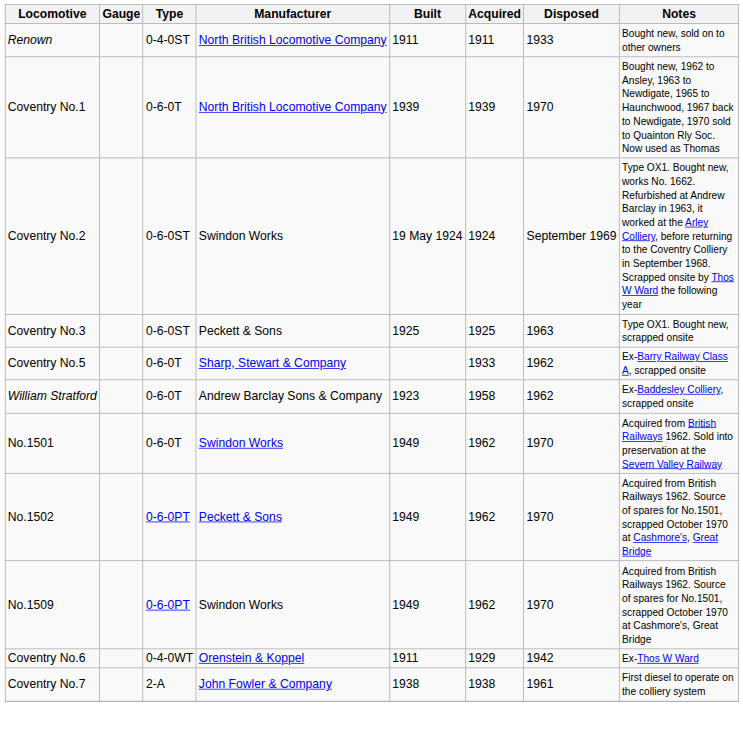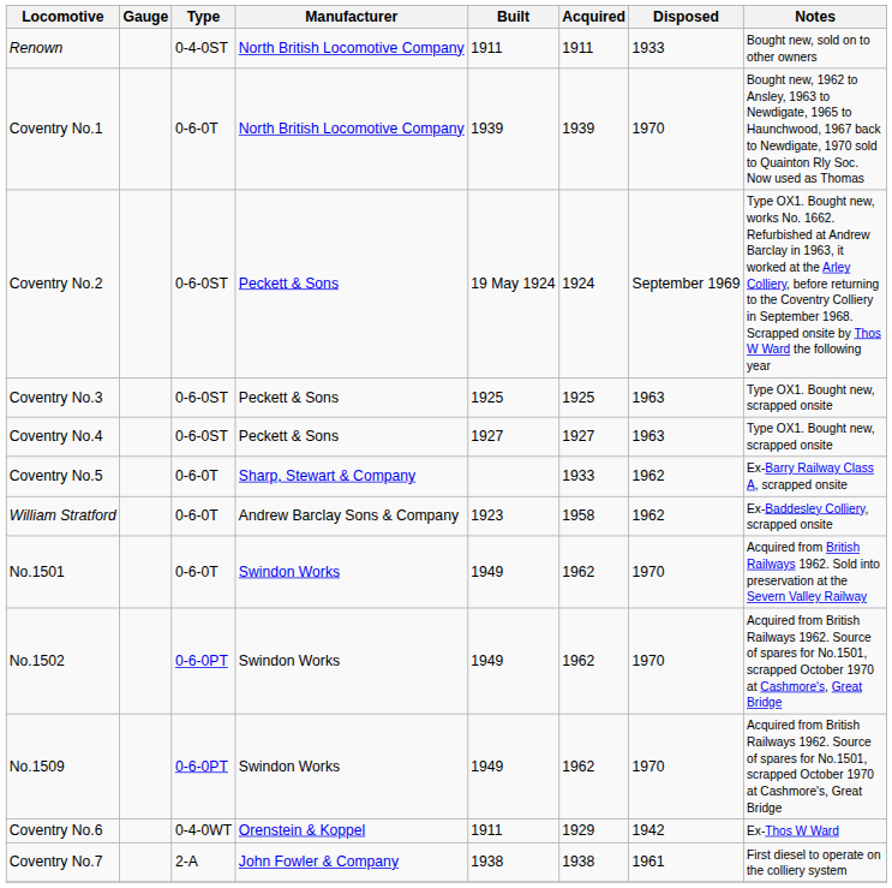 <table class="wikitable sortable" style="margin:0.5em auto;">
 <tr>
 <th>Locomotive</th>
 <th>Gauge</th>
 <th>Type</th>
 <th>Manufacturer</th>
 <th>Built</th>
 <th>Acquired</th>
 <th>Disposed</th>
 <th Width ="150" class="unsortable">Notes</th>
 </tr>
 <tr>
 <td><em>Renown</em></td>
 <td><small></small></td>
 <td>0-4-0ST</td>
 <td><a href='#'>North British Locomotive Company</a></td>
 <td>1911</td>
 <td>1911</td>
 <td>1933</td>
 <td><small>Bought new, sold on to other owners</small></td>
 </tr>
 <tr>
 <td>Coventry No.1</td>
 <td><small></small></td>
 <td>0-6-0T</td>
 <td><a href='#'>North British Locomotive Company</a></td>
 <td>1939</td>
 <td>1939</td>
 <td>1970</td>
 <td><small>Bought new, 1962 to Ansley, 1963 to Newdigate, 1965 to Haunchwood, 1967 back to Newdigate, 1970 sold to Quainton Rly Soc. Now used as Thomas  </small></td>
 </tr>
 <tr>
 <td>Coventry No.2</td>
 <td><small></small></td>
 <td>0-6-0ST</td>
-<td>Swindon Works</td>
+<td><a href='#'>Peckett & Sons</a></td>
 <td>19 May 1924</td>
 <td>1924</td>
 <td>September 1969</td>
 <td><small>Type OX1. Bought new, works No. 1662. Refurbished at Andrew Barclay in 1963, it worked at the <a href='#'>Arley Colliery</a>, before returning to the Coventry Colliery in September 1968. Scrapped onsite by <a href='#'>Thos W Ward</a> the following year</small></td>
 </tr>
 <tr>
 <td>Coventry No.3</td>
 <td><small></small></td>
 <td>0-6-0ST</td>
 <td>Peckett & Sons</td>
 <td>1925</td>
 <td>1925</td>
+<td>1963</td>
+<td><small>Type OX1. Bought new, scrapped onsite</small></td>
+</tr>
+<tr>
+<td>Coventry No.4</td>
+<td><small></small></td>
+<td>0-6-0ST</td>
+<td>Peckett & Sons</td>
+<td>1927</td>
+<td>1927</td>
 <td>1963</td>
 <td><small>Type OX1. Bought new, scrapped onsite</small></td>
 </tr>
 <tr>
 <td>Coventry No.5</td>
 <td><small></small></td>
 <td>0-6-0T</td>
 <td><a href='#'>Sharp, Stewart & Company</a></td>
 <td></td>
 <td>1933</td>
 <td>1962</td>
 <td><small>Ex-<a href='#'>Barry Railway Class A</a>, scrapped onsite</small></td>
 </tr>
 <tr>
 <td><em>William Stratford</em></td>
 <td><small></small></td>
 <td>0-6-0T</td>
 <td>Andrew Barclay Sons & Company</td>
 <td>1923</td>
 <td>1958</td>
 <td>1962</td>
 <td><small>Ex-<a href='#'>Baddesley Colliery</a>, scrapped onsite</small></td>
 </tr>
 <tr>
 <td>No.1501</td>
 <td><small></small></td>
 <td>0-6-0T</td>
 <td><a href='#'>Swindon Works</a></td>
 <td>1949</td>
 <td>1962</td>
 <td>1970</td>
 <td><small>Acquired from <a href='#'>British Railways</a> 1962. Sold into preservation at the <a href='#'>Severn Valley Railway</a></small></td>
 </tr>
 <tr>
 <td>No.1502</td>
 <td><small></small></td>
 <td><a href='#'>0-6-0PT</a></td>
-<td><a href='#'>Peckett & Sons</a></td>
+<td>Swindon Works</td>
 <td>1949</td>
 <td>1962</td>
 <td>1970</td>
 <td><small>Acquired from British Railways 1962. Source of spares for No.1501, scrapped October 1970 at <a href='#'>Cashmore's</a>, <a href='#'>Great Bridge</a></small></td>
 </tr>
 <tr>
 <td>No.1509</td>
 <td><small></small></td>
 <td><a href='#'>0-6-0PT</a></td>
 <td>Swindon Works</td>
 <td>1949</td>
 <td>1962</td>
 <td>1970</td>
 <td><small>Acquired from British Railways 1962. Source of spares for No.1501, scrapped October 1970 at Cashmore's, Great Bridge</small></td>
 </tr>
 <tr>
 <td>Coventry No.6</td>
 <td><small></small></td>
 <td>0-4-0WT</td>
 <td><a href='#'>Orenstein & Koppel</a></td>
 <td>1911</td>
 <td>1929</td>
 <td>1942</td>
 <td><small>Ex-<a href='#'>Thos W Ward</a></small></td>
 </tr>
 <tr>
 <td>Coventry No.7</td>
 <td><small></small></td>
 <td>2-A</td>
 <td><a href='#'>John Fowler & Company</a></td>
 <td>1938</td>
 <td>1938</td>
 <td>1961</td>
 <td><small>First diesel to operate on the colliery system</small></td>
 </tr>
 <tr>
 </tr>
 </table>
